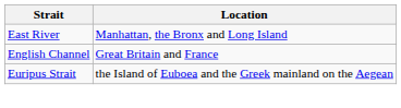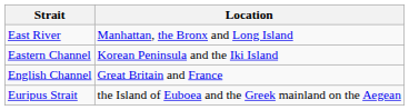 <table class="wikitable sortable">
 <tr>
 <th>Strait</th>
 <th>Location</th>
 </tr>
 <tr>
 <td><a href='#'>East River</a></td>
 <td><a href='#'>Manhattan</a>, <a href='#'>the Bronx</a> and <a href='#'>Long Island</a></td>
 </tr>
 <tr>
+<td><a href='#'>Eastern Channel</a></td>
+<td><a href='#'>Korean Peninsula</a> and the <a href='#'>Iki Island</a></td>
+</tr>
+<tr>
 <td><a href='#'>English Channel</a></td>
 <td><a href='#'>Great Britain</a> and <a href='#'>France</a></td>
 </tr>
 <tr>
 <td><a href='#'>Euripus Strait</a></td>
 <td>the Island of <a href='#'>Euboea</a> and the <a href='#'>Greek</a> mainland on the <a href='#'>Aegean</a></td>
 </tr>
 </table>
